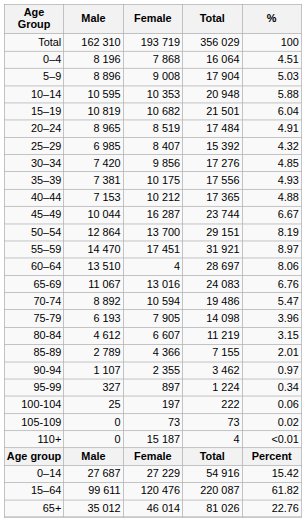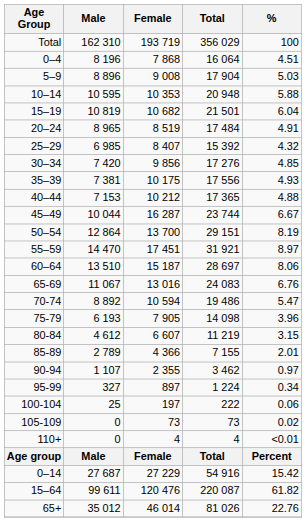 <table class="wikitable">
 <tr>
 <th width="80pt">Age Group</th>
 <th width="80pt">Male</th>
 <th width="80pt">Female</th>
 <th width="80pt">Total</th>
 <th width="80pt">%</th>
 </tr>
 <tr>
 <td align="right">Total</td>
 <td align="right">162 310</td>
 <td align="right">193 719</td>
 <td align="right">356 029</td>
 <td align="right">100</td>
 </tr>
 <tr>
 <td align="right">0–4</td>
 <td align="right">8 196</td>
 <td align="right">7 868</td>
 <td align="right">16 064</td>
 <td align="right">4.51</td>
 </tr>
 <tr>
 <td align="right">5–9</td>
 <td align="right">8 896</td>
 <td align="right">9 008</td>
 <td align="right">17 904</td>
 <td align="right">5.03</td>
 </tr>
 <tr>
 <td align="right">10–14</td>
 <td align="right">10 595</td>
 <td align="right">10 353</td>
 <td align="right">20 948</td>
 <td align="right">5.88</td>
 </tr>
 <tr>
 <td align="right">15–19</td>
 <td align="right">10 819</td>
 <td align="right">10 682</td>
 <td align="right">21 501</td>
 <td align="right">6.04</td>
 </tr>
 <tr>
 <td align="right">20–24</td>
 <td align="right">8 965</td>
 <td align="right">8 519</td>
 <td align="right">17 484</td>
 <td align="right">4.91</td>
 </tr>
 <tr>
 <td align="right">25–29</td>
 <td align="right">6 985</td>
 <td align="right">8 407</td>
 <td align="right">15 392</td>
 <td align="right">4.32</td>
 </tr>
 <tr>
 <td align="right">30–34</td>
 <td align="right">7 420</td>
 <td align="right">9 856</td>
 <td align="right">17 276</td>
 <td align="right">4.85</td>
 </tr>
 <tr>
 <td align="right">35–39</td>
 <td align="right">7 381</td>
 <td align="right">10 175</td>
 <td align="right">17 556</td>
 <td align="right">4.93</td>
 </tr>
 <tr>
 <td align="right">40–44</td>
 <td align="right">7 153</td>
 <td align="right">10 212</td>
 <td align="right">17 365</td>
 <td align="right">4.88</td>
 </tr>
 <tr>
 <td align="right">45–49</td>
 <td align="right">10 044</td>
 <td align="right">16 287</td>
 <td align="right">23 744</td>
 <td align="right">6.67</td>
 </tr>
 <tr>
 <td align="right">50–54</td>
 <td align="right">12 864</td>
 <td align="right">13 700</td>
 <td align="right">29 151</td>
 <td align="right">8.19</td>
 </tr>
 <tr>
 <td align="right">55–59</td>
 <td align="right">14 470</td>
 <td align="right">17 451</td>
 <td align="right">31 921</td>
 <td align="right">8.97</td>
 </tr>
 <tr>
 <td align="right">60–64</td>
 <td align="right">13 510</td>
-<td align="right">4</td>
+<td align="right">15 187</td>
 <td align="right">28 697</td>
 <td align="right">8.06</td>
 </tr>
 <tr>
 <td align="right">65-69</td>
 <td align="right">11 067</td>
 <td align="right">13 016</td>
 <td align="right">24 083</td>
 <td align="right">6.76</td>
 </tr>
 <tr>
 <td align="right">70-74</td>
 <td align="right">8 892</td>
 <td align="right">10 594</td>
 <td align="right">19 486</td>
 <td align="right">5.47</td>
 </tr>
 <tr>
 <td align="right">75-79</td>
 <td align="right">6 193</td>
 <td align="right">7 905</td>
 <td align="right">14 098</td>
 <td align="right">3.96</td>
 </tr>
 <tr>
 <td align="right">80-84</td>
 <td align="right">4 612</td>
 <td align="right">6 607</td>
 <td align="right">11 219</td>
 <td align="right">3.15</td>
 </tr>
 <tr>
 <td align="right">85-89</td>
 <td align="right">2 789</td>
 <td align="right">4 366</td>
 <td align="right">7 155</td>
 <td align="right">2.01</td>
 </tr>
 <tr>
 <td align="right">90-94</td>
 <td align="right">1 107</td>
 <td align="right">2 355</td>
 <td align="right">3 462</td>
 <td align="right">0.97</td>
 </tr>
 <tr>
 <td align="right">95-99</td>
 <td align="right">327</td>
 <td align="right">897</td>
 <td align="right">1 224</td>
 <td align="right">0.34</td>
 </tr>
 <tr>
 <td align="right">100-104</td>
 <td align="right">25</td>
 <td align="right">197</td>
 <td align="right">222</td>
 <td align="right">0.06</td>
 </tr>
 <tr>
 <td align="right">105-109</td>
 <td align="right">0</td>
 <td align="right">73</td>
 <td align="right">73</td>
 <td align="right">0.02</td>
 </tr>
 <tr>
 <td align="right">110+</td>
 <td align="right">0</td>
-<td align="right">15 187</td>
+<td align="right">4</td>
 <td align="right">4</td>
 <td align="right"><0.01</td>
 </tr>
 <tr>
 <th width="50">Age group</th>
 <th width="80pt">Male</th>
 <th width="80">Female</th>
 <th width="80">Total</th>
 <th width="50">Percent</th>
 </tr>
 <tr>
 <td align="right">0–14</td>
 <td align="right">27 687</td>
 <td align="right">27 229</td>
 <td align="right">54 916</td>
 <td align="right">15.42</td>
 </tr>
 <tr>
 <td align="right">15–64</td>
 <td align="right">99 611</td>
 <td align="right">120 476</td>
 <td align="right">220 087</td>
 <td align="right">61.82</td>
 </tr>
 <tr>
 <td align="right">65+</td>
 <td align="right">35 012</td>
 <td align="right">46 014</td>
 <td align="right">81 026</td>
 <td align="right">22.76</td>
 </tr>
 <tr>
 </tr>
 </table>
